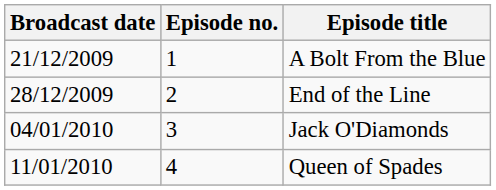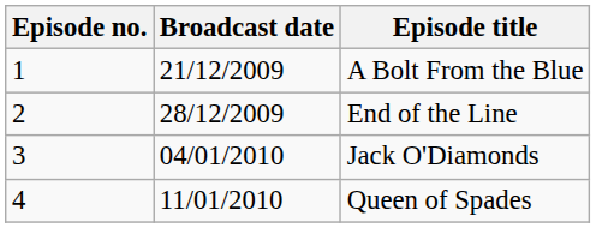 <table class="wikitable">
 <tr>
+<th>Episode no.</th>
 <th>Broadcast date</th>
-<th>Episode no.</th>
 <th>Episode title</th>
 </tr>
 <tr>
+<td>1</td>
 <td>21/12/2009</td>
-<td>1</td>
 <td>A Bolt From the Blue</td>
 </tr>
 <tr>
+<td>2</td>
 <td>28/12/2009</td>
-<td>2</td>
 <td>End of the Line</td>
 </tr>
 <tr>
+<td>3</td>
 <td>04/01/2010</td>
-<td>3</td>
 <td>Jack O'Diamonds</td>
 </tr>
 <tr>
+<td>4</td>
 <td>11/01/2010</td>
-<td>4</td>
 <td>Queen of Spades</td>
 </tr>
 </table>
